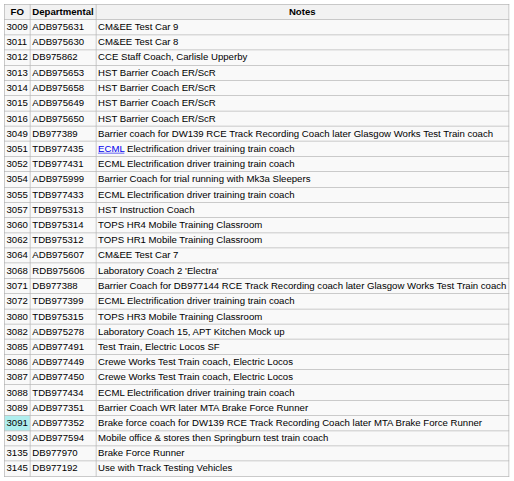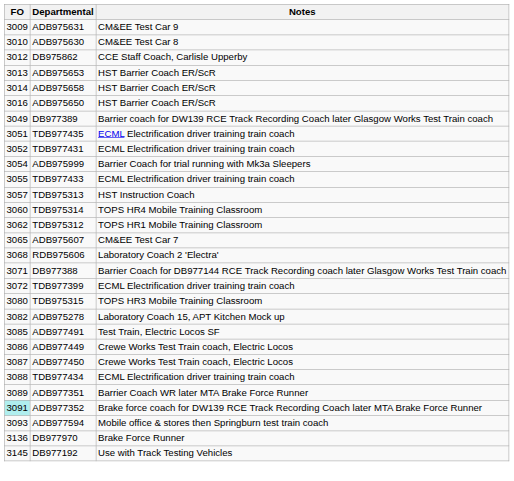 <table class="wikitable">
 <tr>
 <th>FO</th>
 <th>Departmental</th>
 <th>Notes</th>
 </tr>
 <tr>
 <td>3009</td>
 <td>ADB975631</td>
 <td>CM&EE Test Car 9</td>
 </tr>
 <tr>
-<td>3011</td>
+<td>3010</td>
 <td>ADB975630</td>
 <td>CM&EE Test Car 8</td>
 </tr>
 <tr>
 <td>3012</td>
 <td>DB975862</td>
 <td>CCE Staff Coach, Carlisle Upperby</td>
 </tr>
 <tr>
 <td>3013</td>
 <td>ADB975653</td>
 <td>HST Barrier Coach ER/ScR</td>
 </tr>
 <tr>
 <td>3014</td>
 <td>ADB975658</td>
-<td>HST Barrier Coach ER/ScR</td>
-</tr>
-<tr>
-<td>3015</td>
-<td>ADB975649</td>
 <td>HST Barrier Coach ER/ScR</td>
 </tr>
 <tr>
 <td>3016</td>
 <td>ADB975650</td>
 <td>HST Barrier Coach ER/ScR</td>
 </tr>
 <tr>
 <td>3049</td>
 <td>DB977389</td>
 <td>Barrier coach for DW139 RCE Track Recording Coach later Glasgow Works Test Train coach</td>
 </tr>
 <tr>
 <td>3051</td>
 <td>TDB977435</td>
 <td><a href='#'>ECML</a> Electrification driver training train coach</td>
 </tr>
 <tr>
 <td>3052</td>
 <td>TDB977431</td>
 <td>ECML Electrification driver training train coach</td>
 </tr>
 <tr>
 <td>3054</td>
 <td>ADB975999</td>
 <td>Barrier Coach for trial running with Mk3a Sleepers</td>
 </tr>
 <tr>
 <td>3055</td>
 <td>TDB977433</td>
 <td>ECML Electrification driver training train coach</td>
 </tr>
 <tr>
 <td>3057</td>
 <td>TDB975313</td>
 <td>HST Instruction Coach</td>
 </tr>
 <tr>
 <td>3060</td>
 <td>TDB975314</td>
 <td>TOPS HR4 Mobile Training Classroom</td>
 </tr>
 <tr>
 <td>3062</td>
 <td>TDB975312</td>
 <td>TOPS HR1 Mobile Training Classroom</td>
 </tr>
 <tr>
-<td>3064</td>
+<td>3065</td>
 <td>ADB975607</td>
 <td>CM&EE Test Car 7</td>
 </tr>
 <tr>
 <td>3068</td>
 <td>RDB975606</td>
 <td>Laboratory Coach 2 'Electra'</td>
 </tr>
 <tr>
 <td>3071</td>
 <td>DB977388</td>
 <td>Barrier Coach for DB977144 RCE Track Recording coach later Glasgow Works Test Train coach</td>
 </tr>
 <tr>
 <td>3072</td>
 <td>TDB977399</td>
 <td>ECML Electrification driver training train coach</td>
 </tr>
 <tr>
 <td>3080</td>
 <td>TDB975315</td>
 <td>TOPS HR3 Mobile Training Classroom</td>
 </tr>
 <tr>
 <td>3082</td>
 <td>ADB975278</td>
 <td>Laboratory Coach 15, APT Kitchen Mock up</td>
 </tr>
 <tr>
 <td>3085</td>
 <td>ADB977491</td>
 <td>Test Train, Electric Locos SF</td>
 </tr>
 <tr>
 <td>3086</td>
 <td>ADB977449</td>
 <td>Crewe Works Test Train coach, Electric Locos</td>
 </tr>
 <tr>
 <td>3087</td>
 <td>ADB977450</td>
 <td>Crewe Works Test Train coach, Electric Locos</td>
 </tr>
 <tr>
 <td>3088</td>
 <td>TDB977434</td>
 <td>ECML Electrification driver training train coach</td>
 </tr>
 <tr>
 <td>3089</td>
 <td>ADB977351</td>
 <td>Barrier Coach WR later MTA Brake Force Runner</td>
 </tr>
 <tr>
 <td style="background: paleturquoise;">3091</td>
 <td>ADB977352</td>
 <td>Brake force coach for DW139 RCE Track Recording Coach later MTA Brake Force Runner</td>
 </tr>
 <tr>
 <td>3093</td>
 <td>ADB977594</td>
 <td>Mobile office & stores then Springburn test train coach</td>
 </tr>
 <tr>
-<td>3135</td>
+<td>3136</td>
 <td>DB977970</td>
 <td>Brake Force Runner</td>
 </tr>
 <tr>
 <td>3145</td>
 <td>DB977192</td>
 <td>Use with Track Testing Vehicles</td>
 </tr>
 </table>
